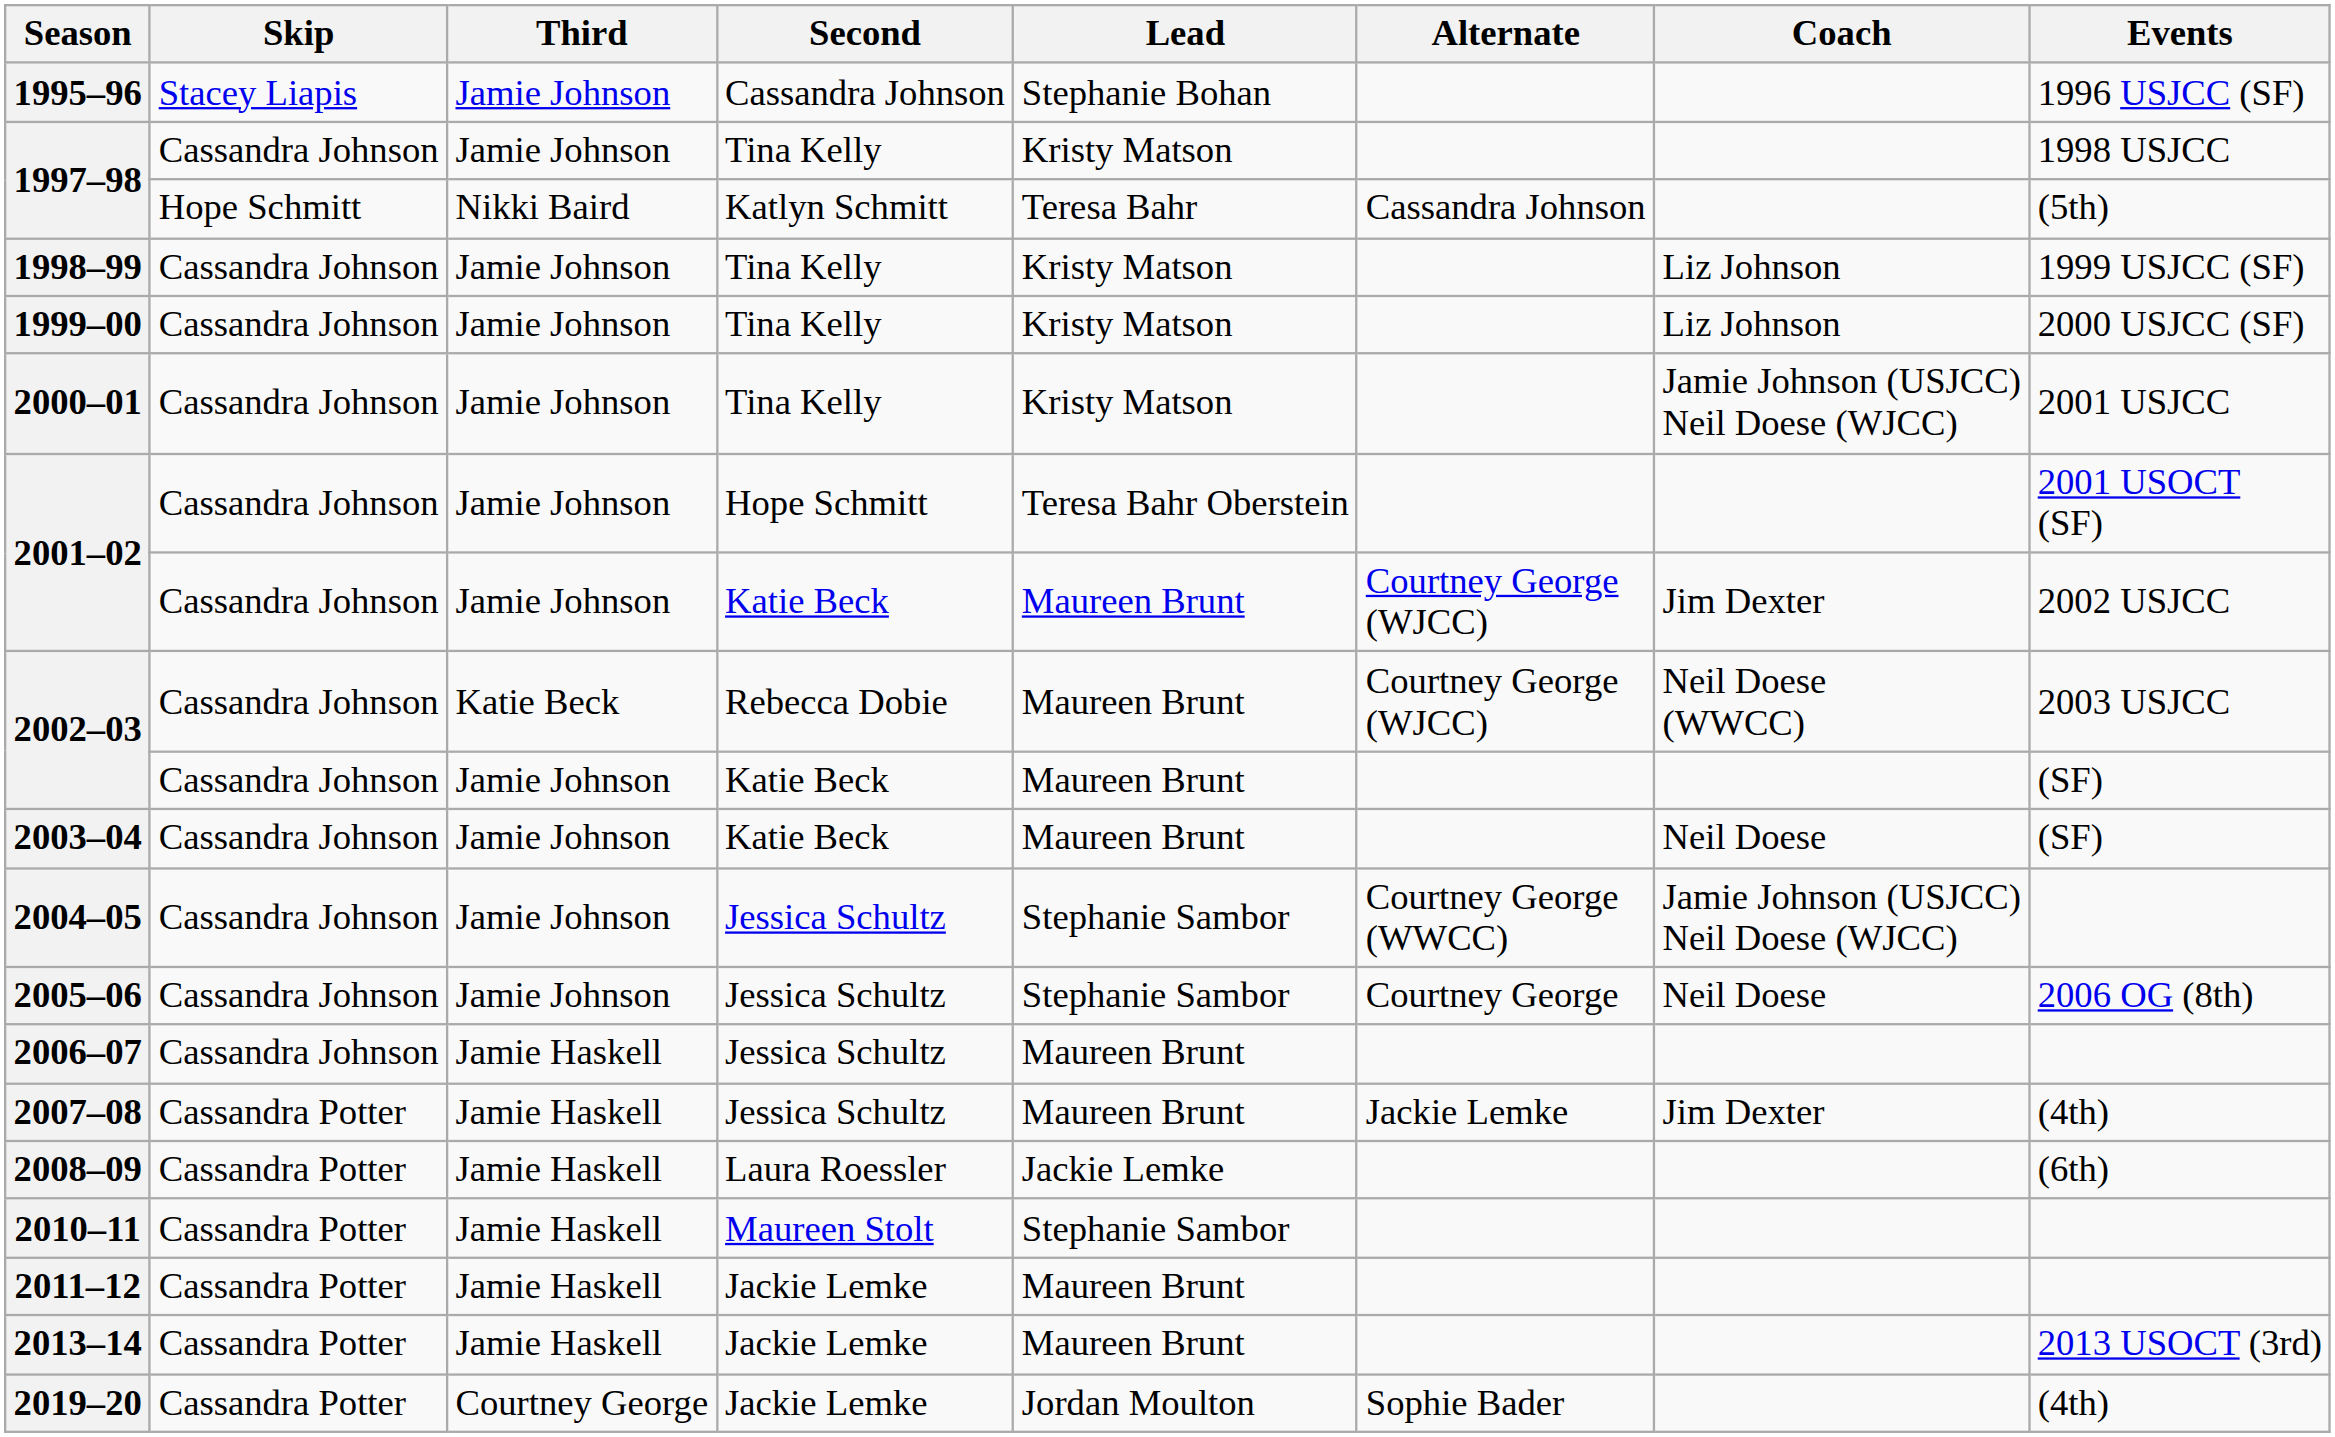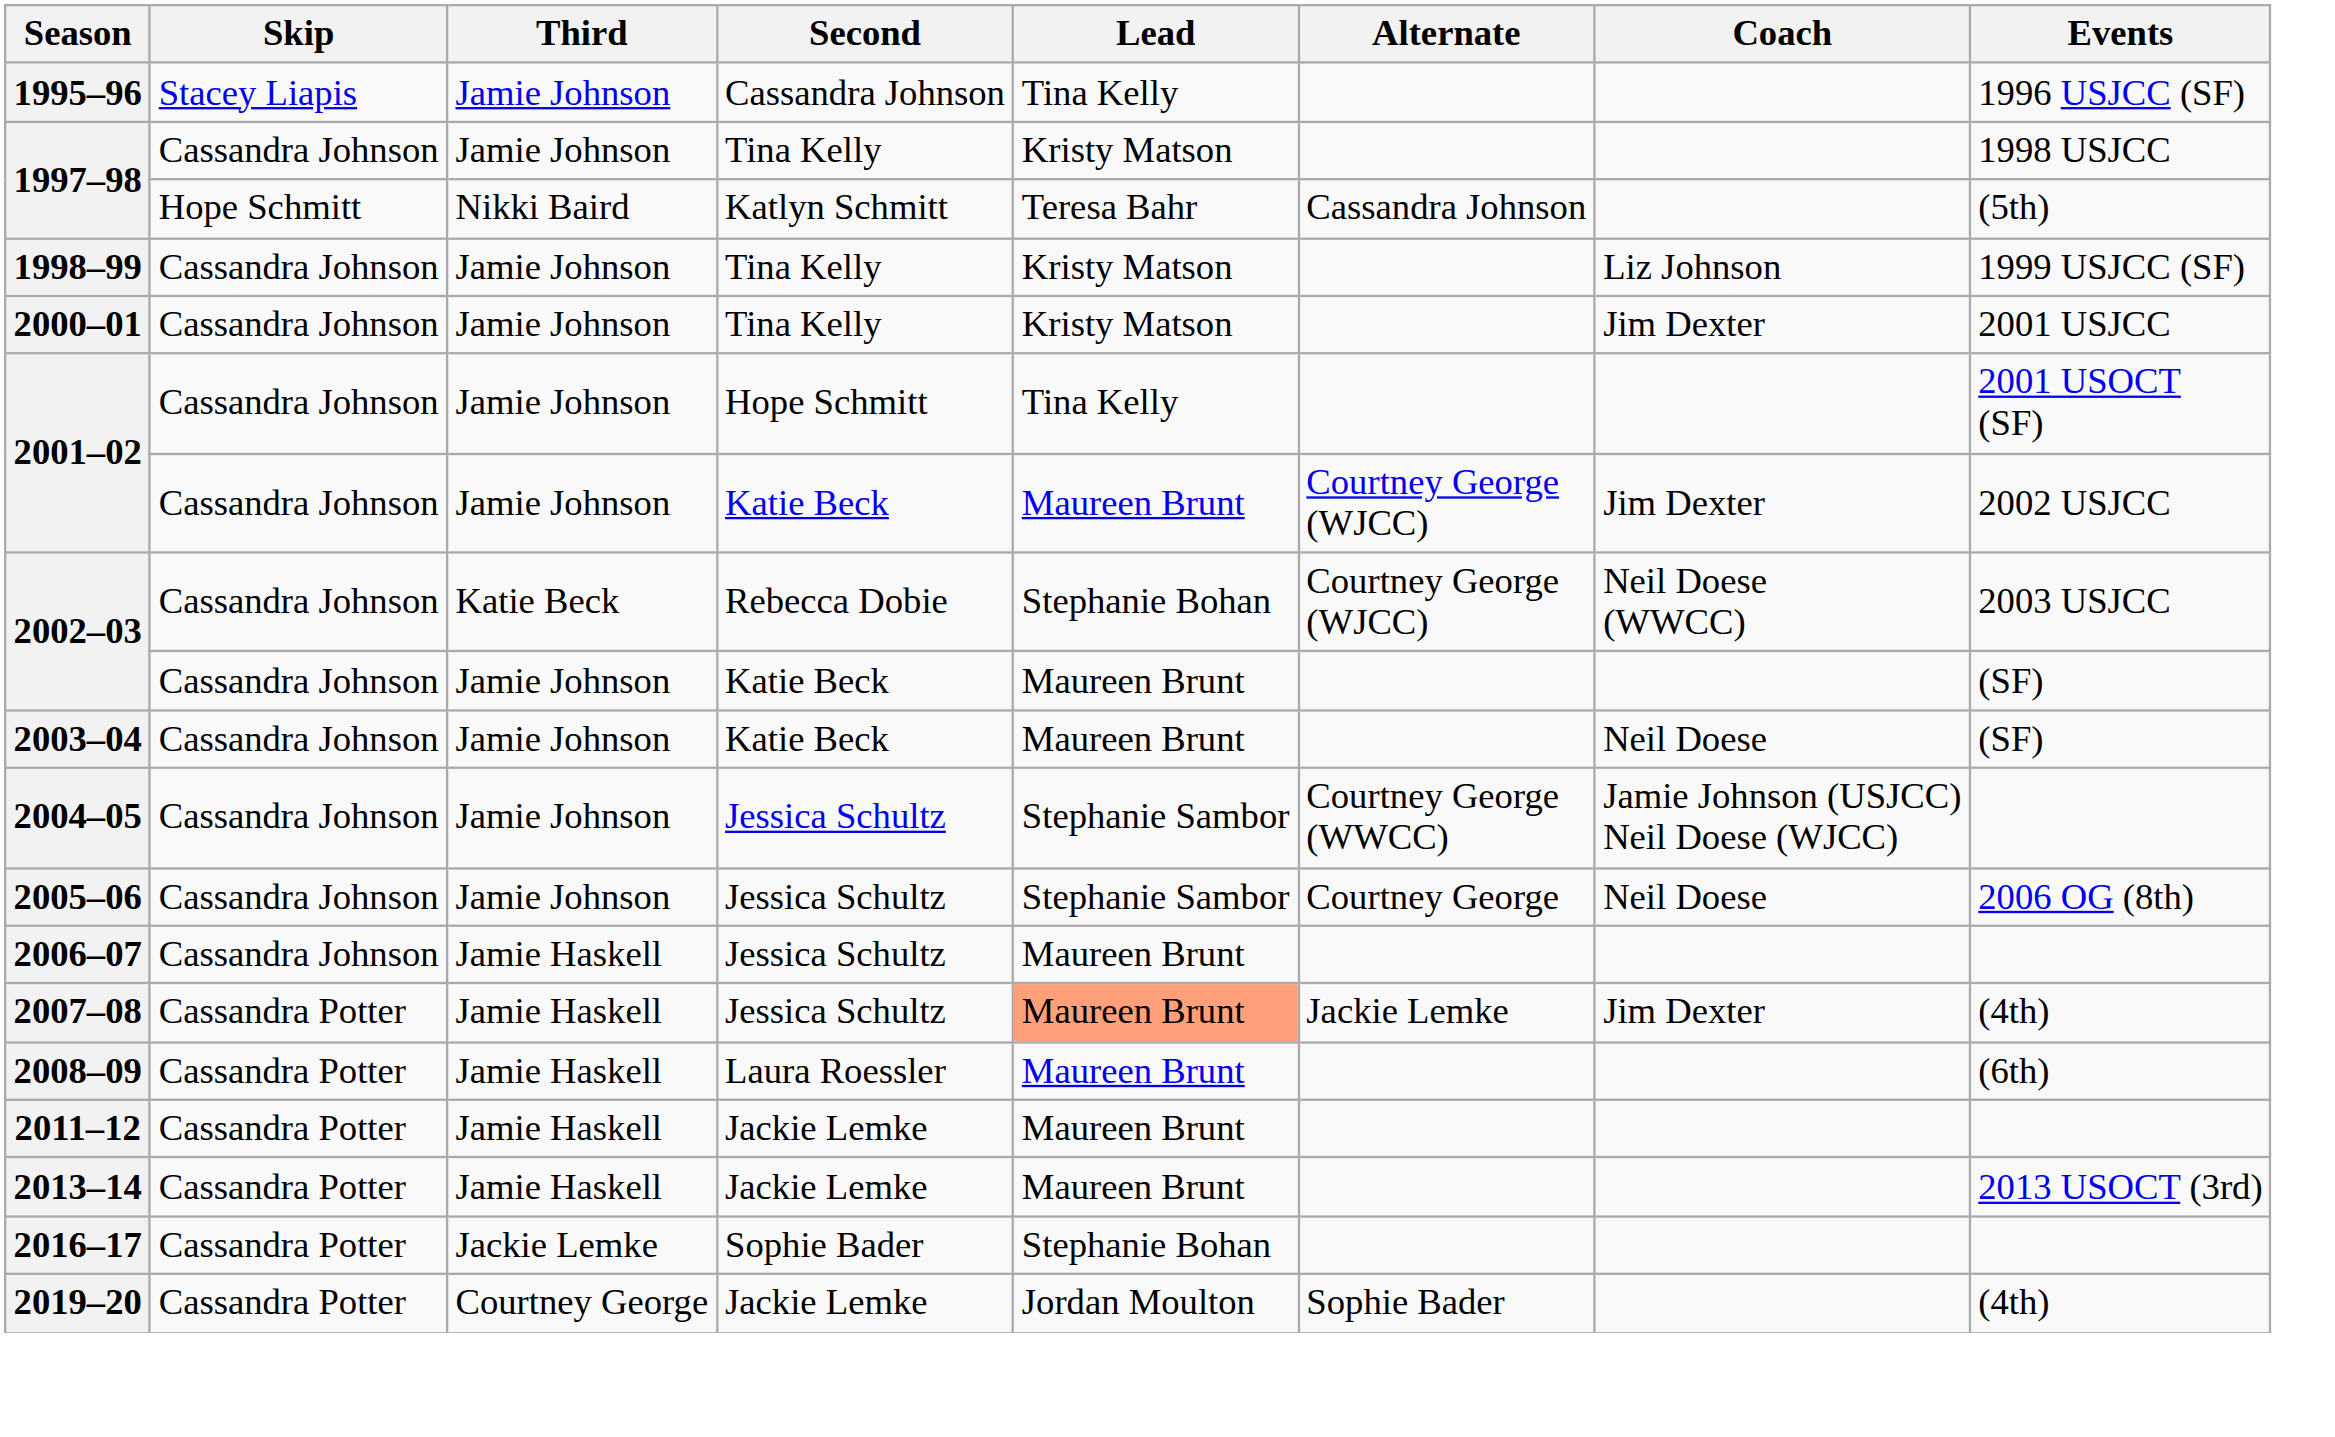 <table class="wikitable">
 <tr>
 <th scope="col">Season</th>
 <th scope="col">Skip</th>
 <th scope="col">Third</th>
 <th scope="col">Second</th>
 <th scope="col">Lead</th>
 <th scope="col">Alternate</th>
 <th scope="col">Coach</th>
 <th scope="col">Events</th>
 </tr>
 <tr>
 <th scope="row">1995–96</th>
 <td><a href='#'>Stacey Liapis</a></td>
 <td><a href='#'>Jamie Johnson</a></td>
 <td>Cassandra Johnson</td>
-<td>Stephanie Bohan</td>
+<td>Tina Kelly</td>
 <td></td>
 <td></td>
 <td>1996 <a href='#'>USJCC</a> (SF)</td>
 </tr>
 <tr>
 <th scope="row" rowspan=2>1997–98</th>
 <td>Cassandra Johnson</td>
 <td>Jamie Johnson</td>
 <td>Tina Kelly</td>
 <td>Kristy Matson</td>
 <td></td>
 <td></td>
 <td>1998 USJCC </td>
 </tr>
 <tr>
 <td>Hope Schmitt</td>
 <td>Nikki Baird</td>
 <td>Katlyn Schmitt</td>
 <td>Teresa Bahr</td>
 <td>Cassandra Johnson</td>
 <td></td>
 <td> (5th)</td>
 </tr>
 <tr>
 <th scope="row">1998–99</th>
 <td>Cassandra Johnson</td>
 <td>Jamie Johnson</td>
 <td>Tina Kelly</td>
 <td>Kristy Matson</td>
 <td></td>
 <td>Liz Johnson</td>
 <td>1999 USJCC (SF)</td>
 </tr>
 <tr>
-<th scope="row">1999–00</th>
-<td>Cassandra Johnson</td>
-<td>Jamie Johnson</td>
-<td>Tina Kelly</td>
-<td>Kristy Matson</td>
-<td></td>
-<td>Liz Johnson</td>
-<td>2000 USJCC (SF)</td>
-</tr>
-<tr>
 <th scope="row">2000–01</th>
 <td>Cassandra Johnson</td>
 <td>Jamie Johnson</td>
 <td>Tina Kelly</td>
 <td>Kristy Matson</td>
 <td></td>
-<td>Jamie Johnson (USJCC)<br>Neil Doese (WJCC)</td>
+<td>Jim Dexter</td>
 <td>2001 USJCC </td>
 </tr>
 <tr>
 <th scope="row" rowspan=2>2001–02</th>
 <td>Cassandra Johnson</td>
 <td>Jamie Johnson</td>
 <td>Hope Schmitt</td>
-<td>Teresa Bahr Oberstein</td>
+<td>Tina Kelly</td>
 <td></td>
 <td></td>
 <td><a href='#'>2001 USOCT</a> <br> (SF)</td>
 </tr>
 <tr>
 <td>Cassandra Johnson</td>
 <td>Jamie Johnson</td>
 <td><a href='#'>Katie Beck</a></td>
 <td><a href='#'>Maureen Brunt</a></td>
 <td><a href='#'>Courtney George</a><br>(WJCC)</td>
 <td>Jim Dexter</td>
 <td>2002 USJCC <br> </td>
 </tr>
 <tr>
 <th scope="row" rowspan=2>2002–03</th>
 <td>Cassandra Johnson</td>
 <td>Katie Beck</td>
 <td>Rebecca Dobie</td>
-<td>Maureen Brunt</td>
+<td>Stephanie Bohan</td>
 <td>Courtney George<br>(WJCC)</td>
 <td>Neil Doese<br>(WWCC)</td>
 <td>2003 USJCC <br> </td>
 </tr>
 <tr>
 <td>Cassandra Johnson</td>
 <td>Jamie Johnson</td>
 <td>Katie Beck</td>
 <td>Maureen Brunt</td>
 <td></td>
 <td></td>
 <td> (SF)</td>
 </tr>
 <tr>
 <th scope="row">2003–04</th>
 <td>Cassandra Johnson</td>
 <td>Jamie Johnson</td>
 <td>Katie Beck</td>
 <td>Maureen Brunt</td>
 <td></td>
 <td>Neil Doese</td>
 <td> (SF)</td>
 </tr>
 <tr>
 <th scope="row">2004–05</th>
 <td>Cassandra Johnson</td>
 <td>Jamie Johnson</td>
 <td><a href='#'>Jessica Schultz</a></td>
 <td>Stephanie Sambor</td>
 <td>Courtney George<br>(WWCC)</td>
 <td>Jamie Johnson (USJCC)<br>Neil Doese (WJCC)</td>
 <td> <br> </td>
 </tr>
 <tr>
 <th scope="row">2005–06</th>
 <td>Cassandra Johnson</td>
 <td>Jamie Johnson</td>
 <td>Jessica Schultz</td>
 <td>Stephanie Sambor</td>
 <td>Courtney George</td>
 <td>Neil Doese</td>
 <td><a href='#'>2006 OG</a> (8th)</td>
 </tr>
 <tr>
 <th scope="row">2006–07</th>
 <td>Cassandra Johnson</td>
 <td>Jamie Haskell</td>
 <td>Jessica Schultz</td>
 <td>Maureen Brunt</td>
 <td></td>
 <td></td>
 <td> </td>
 </tr>
 <tr>
 <th scope="row">2007–08</th>
 <td>Cassandra Potter</td>
 <td>Jamie Haskell</td>
 <td>Jessica Schultz</td>
-<td>Maureen Brunt</td>
+<td style="background: lightsalmon;">Maureen Brunt</td>
 <td>Jackie Lemke</td>
 <td>Jim Dexter</td>
 <td> (4th)</td>
 </tr>
 <tr>
 <th scope="row">2008–09</th>
 <td>Cassandra Potter</td>
 <td>Jamie Haskell</td>
 <td>Laura Roessler</td>
-<td>Jackie Lemke</td>
+<td><a href='#'>Maureen Brunt</a></td>
 <td></td>
 <td></td>
 <td> (6th)</td>
-</tr>
-<tr>
-<th scope="row">2010–11</th>
-<td>Cassandra Potter</td>
-<td>Jamie Haskell</td>
-<td><a href='#'>Maureen Stolt</a></td>
-<td>Stephanie Sambor</td>
-<td></td>
-<td></td>
-<td> </td>
 </tr>
 <tr>
 <th scope="row">2011–12</th>
 <td>Cassandra Potter</td>
 <td>Jamie Haskell</td>
 <td>Jackie Lemke</td>
 <td>Maureen Brunt</td>
 <td></td>
 <td></td>
 <td> </td>
 </tr>
 <tr>
 <th scope="row">2013–14</th>
 <td>Cassandra Potter</td>
 <td>Jamie Haskell</td>
 <td>Jackie Lemke</td>
 <td>Maureen Brunt</td>
 <td></td>
 <td></td>
 <td><a href='#'>2013 USOCT</a> (3rd)<br> </td>
 </tr>
 <tr>
+<th scope="row">2016–17</th>
+<td>Cassandra Potter</td>
+<td>Jackie Lemke</td>
+<td>Sophie Bader</td>
+<td>Stephanie Bohan</td>
+<td></td>
+<td></td>
+<td> </td>
+</tr>
+<tr>
 <th scope="row">2019–20</th>
 <td>Cassandra Potter</td>
 <td>Courtney George</td>
 <td>Jackie Lemke</td>
 <td>Jordan Moulton</td>
 <td>Sophie Bader</td>
 <td></td>
 <td> (4th)</td>
 </tr>
 </table>
